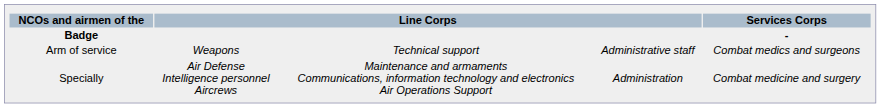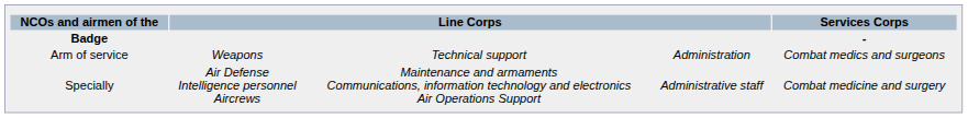 <table style="border:1px solid #8888aa; background-color:#efefef; padding:5px; font-size:100%; margin: 0px 12px 12px 0px;width:100%">
 <tr>
 </tr>
 <tr bgcolor="#aabccc">
 </tr>
 <tr>
 </tr>
 <tr bgcolor="#aabccc">
 <th>NCOs and airmen of the</th>
 <th colspan=3>Line Corps</th>
 <th colspan=1>Services Corps</th>
 </tr>
 <tr align="center">
 <th>Badge</th>
 <th colspan=3></th>
 <th colspan=1>-</th>
 </tr>
 <tr align="center">
 <td>Arm of service</td>
 <td><em>Weapons</em></td>
 <td><em>Technical support</em></td>
-<td><em>Administrative staff</em></td>
+<td><em>Administration</em></td>
 <td><em>Combat medics and surgeons</em></td>
 </tr>
 <tr align="center">
 <td>Specially</td>
 <td><em>Air Defense<br>Intelligence personnel<br>Aircrews</em></td>
 <td><em>Maintenance and armaments<br>Communications, information technology and electronics<br>Air Operations Support</em></td>
-<td><em>Administration</em></td>
+<td><em>Administrative staff</em></td>
 <td><em>Combat medicine and surgery</em></td>
 </tr>
 </table>
